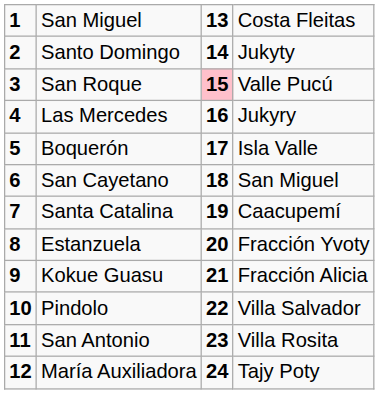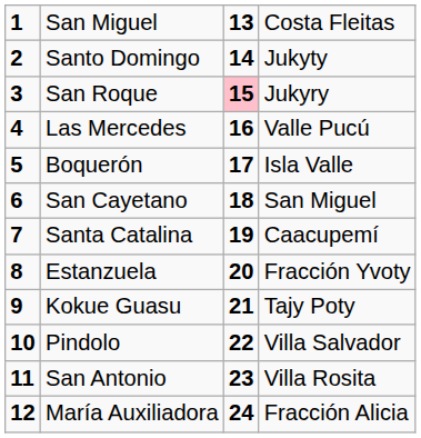 <table class="wikitable">
 <tr>
 <td><strong>1</strong></td>
 <td>San Miguel</td>
 <td><strong>13</strong></td>
 <td>Costa Fleitas</td>
 </tr>
 <tr>
 <td><strong>2</strong></td>
 <td>Santo Domingo</td>
 <td><strong>14</strong></td>
 <td>Jukyty</td>
 </tr>
 <tr>
 <td><strong>3</strong></td>
 <td>San Roque</td>
 <td style="background: pink;"><strong>15</strong></td>
-<td>Valle Pucú</td>
+<td>Jukyry</td>
 </tr>
 <tr>
 <td><strong>4</strong></td>
 <td>Las Mercedes</td>
 <td><strong>16</strong></td>
-<td>Jukyry</td>
+<td>Valle Pucú</td>
 </tr>
 <tr>
 <td><strong>5</strong></td>
 <td>Boquerón</td>
 <td><strong>17</strong></td>
 <td>Isla Valle</td>
 </tr>
 <tr>
 <td><strong>6</strong></td>
 <td>San Cayetano</td>
 <td><strong>18</strong></td>
 <td>San Miguel</td>
 </tr>
 <tr>
 <td><strong>7</strong></td>
 <td>Santa Catalina</td>
 <td><strong>19</strong></td>
 <td>Caacupemí</td>
 </tr>
 <tr>
 <td><strong>8</strong></td>
 <td>Estanzuela</td>
 <td><strong>20</strong></td>
 <td>Fracción Yvoty</td>
 </tr>
 <tr>
 <td><strong>9</strong></td>
 <td>Kokue Guasu</td>
 <td><strong>21</strong></td>
-<td>Fracción Alicia</td>
+<td>Tajy Poty</td>
 </tr>
 <tr>
 <td><strong>10</strong></td>
 <td>Pindolo</td>
 <td><strong>22</strong></td>
 <td>Villa Salvador</td>
 </tr>
 <tr>
 <td><strong>11</strong></td>
 <td>San Antonio</td>
 <td><strong>23</strong></td>
 <td>Villa Rosita</td>
 </tr>
 <tr>
 <td><strong>12</strong></td>
 <td>María Auxiliadora</td>
 <td><strong>24</strong></td>
-<td>Tajy Poty</td>
+<td>Fracción Alicia</td>
 </tr>
 </table>
